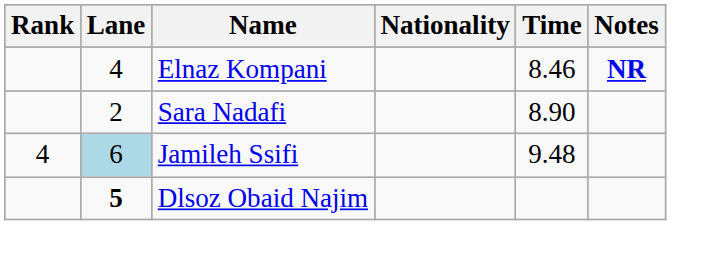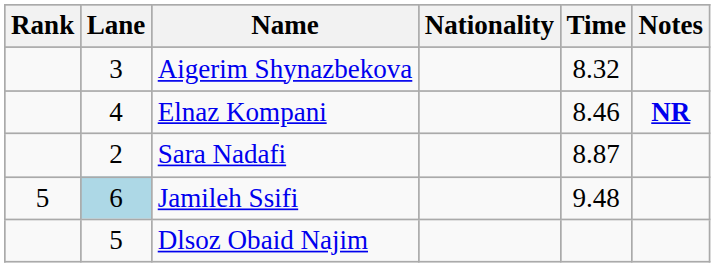 <table class="wikitable sortable" style="text-align:center">
 <tr>
 <th>Rank</th>
 <th>Lane</th>
 <th>Name</th>
 <th>Nationality</th>
 <th>Time</th>
 <th>Notes</th>
+</tr>
+<tr>
+<td></td>
+<td>3</td>
+<td align=left><a href='#'>Aigerim Shynazbekova</a></td>
+<td align=left></td>
+<td>8.32</td>
+<td></td>
 </tr>
 <tr>
 <td></td>
 <td>4</td>
 <td align=left><a href='#'>Elnaz Kompani</a></td>
 <td align=left></td>
 <td>8.46</td>
 <td><strong><a href='#'>NR</a></strong></td>
 </tr>
 <tr>
 <td></td>
 <td>2</td>
 <td align=left><a href='#'>Sara Nadafi</a></td>
 <td align=left></td>
-<td>8.90</td>
+<td>8.87</td>
 <td></td>
 </tr>
 <tr>
-<td>4</td>
+<td>5</td>
 <td style="background: lightblue;">6</td>
 <td align=left><a href='#'>Jamileh Ssifi</a></td>
 <td align=left></td>
 <td>9.48</td>
 <td></td>
 </tr>
 <tr>
 <td></td>
-<td><strong>5</strong></td>
+<td>5</td>
 <td align=left><a href='#'>Dlsoz Obaid Najim</a></td>
 <td align=left></td>
 <td></td>
 <td></td>
 </tr>
 </table>
